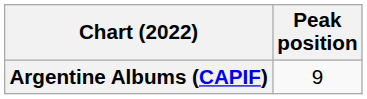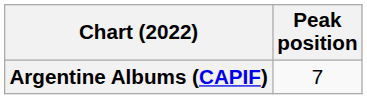 <table class="wikitable sortable plainrowheaders" style="text-align:center">
 <tr>
 <th scope="col">Chart (2022)</th>
 <th scope="col">Peak<br>position</th>
 </tr>
 <tr>
 <th scope="row">Argentine Albums (<a href='#'>CAPIF</a>)</th>
-<td>9</td>
+<td>7</td>
 </tr>
 </table>
